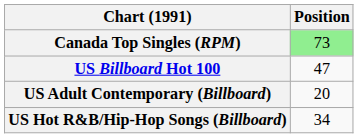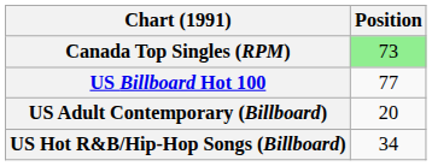 <table class="wikitable sortable plainrowheaders" style="text-align:center">
 <tr>
 <th scope="col">Chart (1991)</th>
 <th scope="col">Position</th>
 </tr>
 <tr>
 <th scope="row">Canada Top Singles (<em>RPM</em>)</th>
 <td style="background: lightgreen;">73</td>
 </tr>
 <tr>
 <th scope="row"><a href='#'>US <em>Billboard</em> Hot 100</a></th>
-<td>47</td>
+<td>77</td>
 </tr>
 <tr>
 <th scope="row">US Adult Contemporary (<em>Billboard</em>)</th>
 <td>20</td>
 </tr>
 <tr>
 <th scope="row">US Hot R&B/Hip-Hop Songs (<em>Billboard</em>)</th>
 <td>34</td>
 </tr>
 </table>
